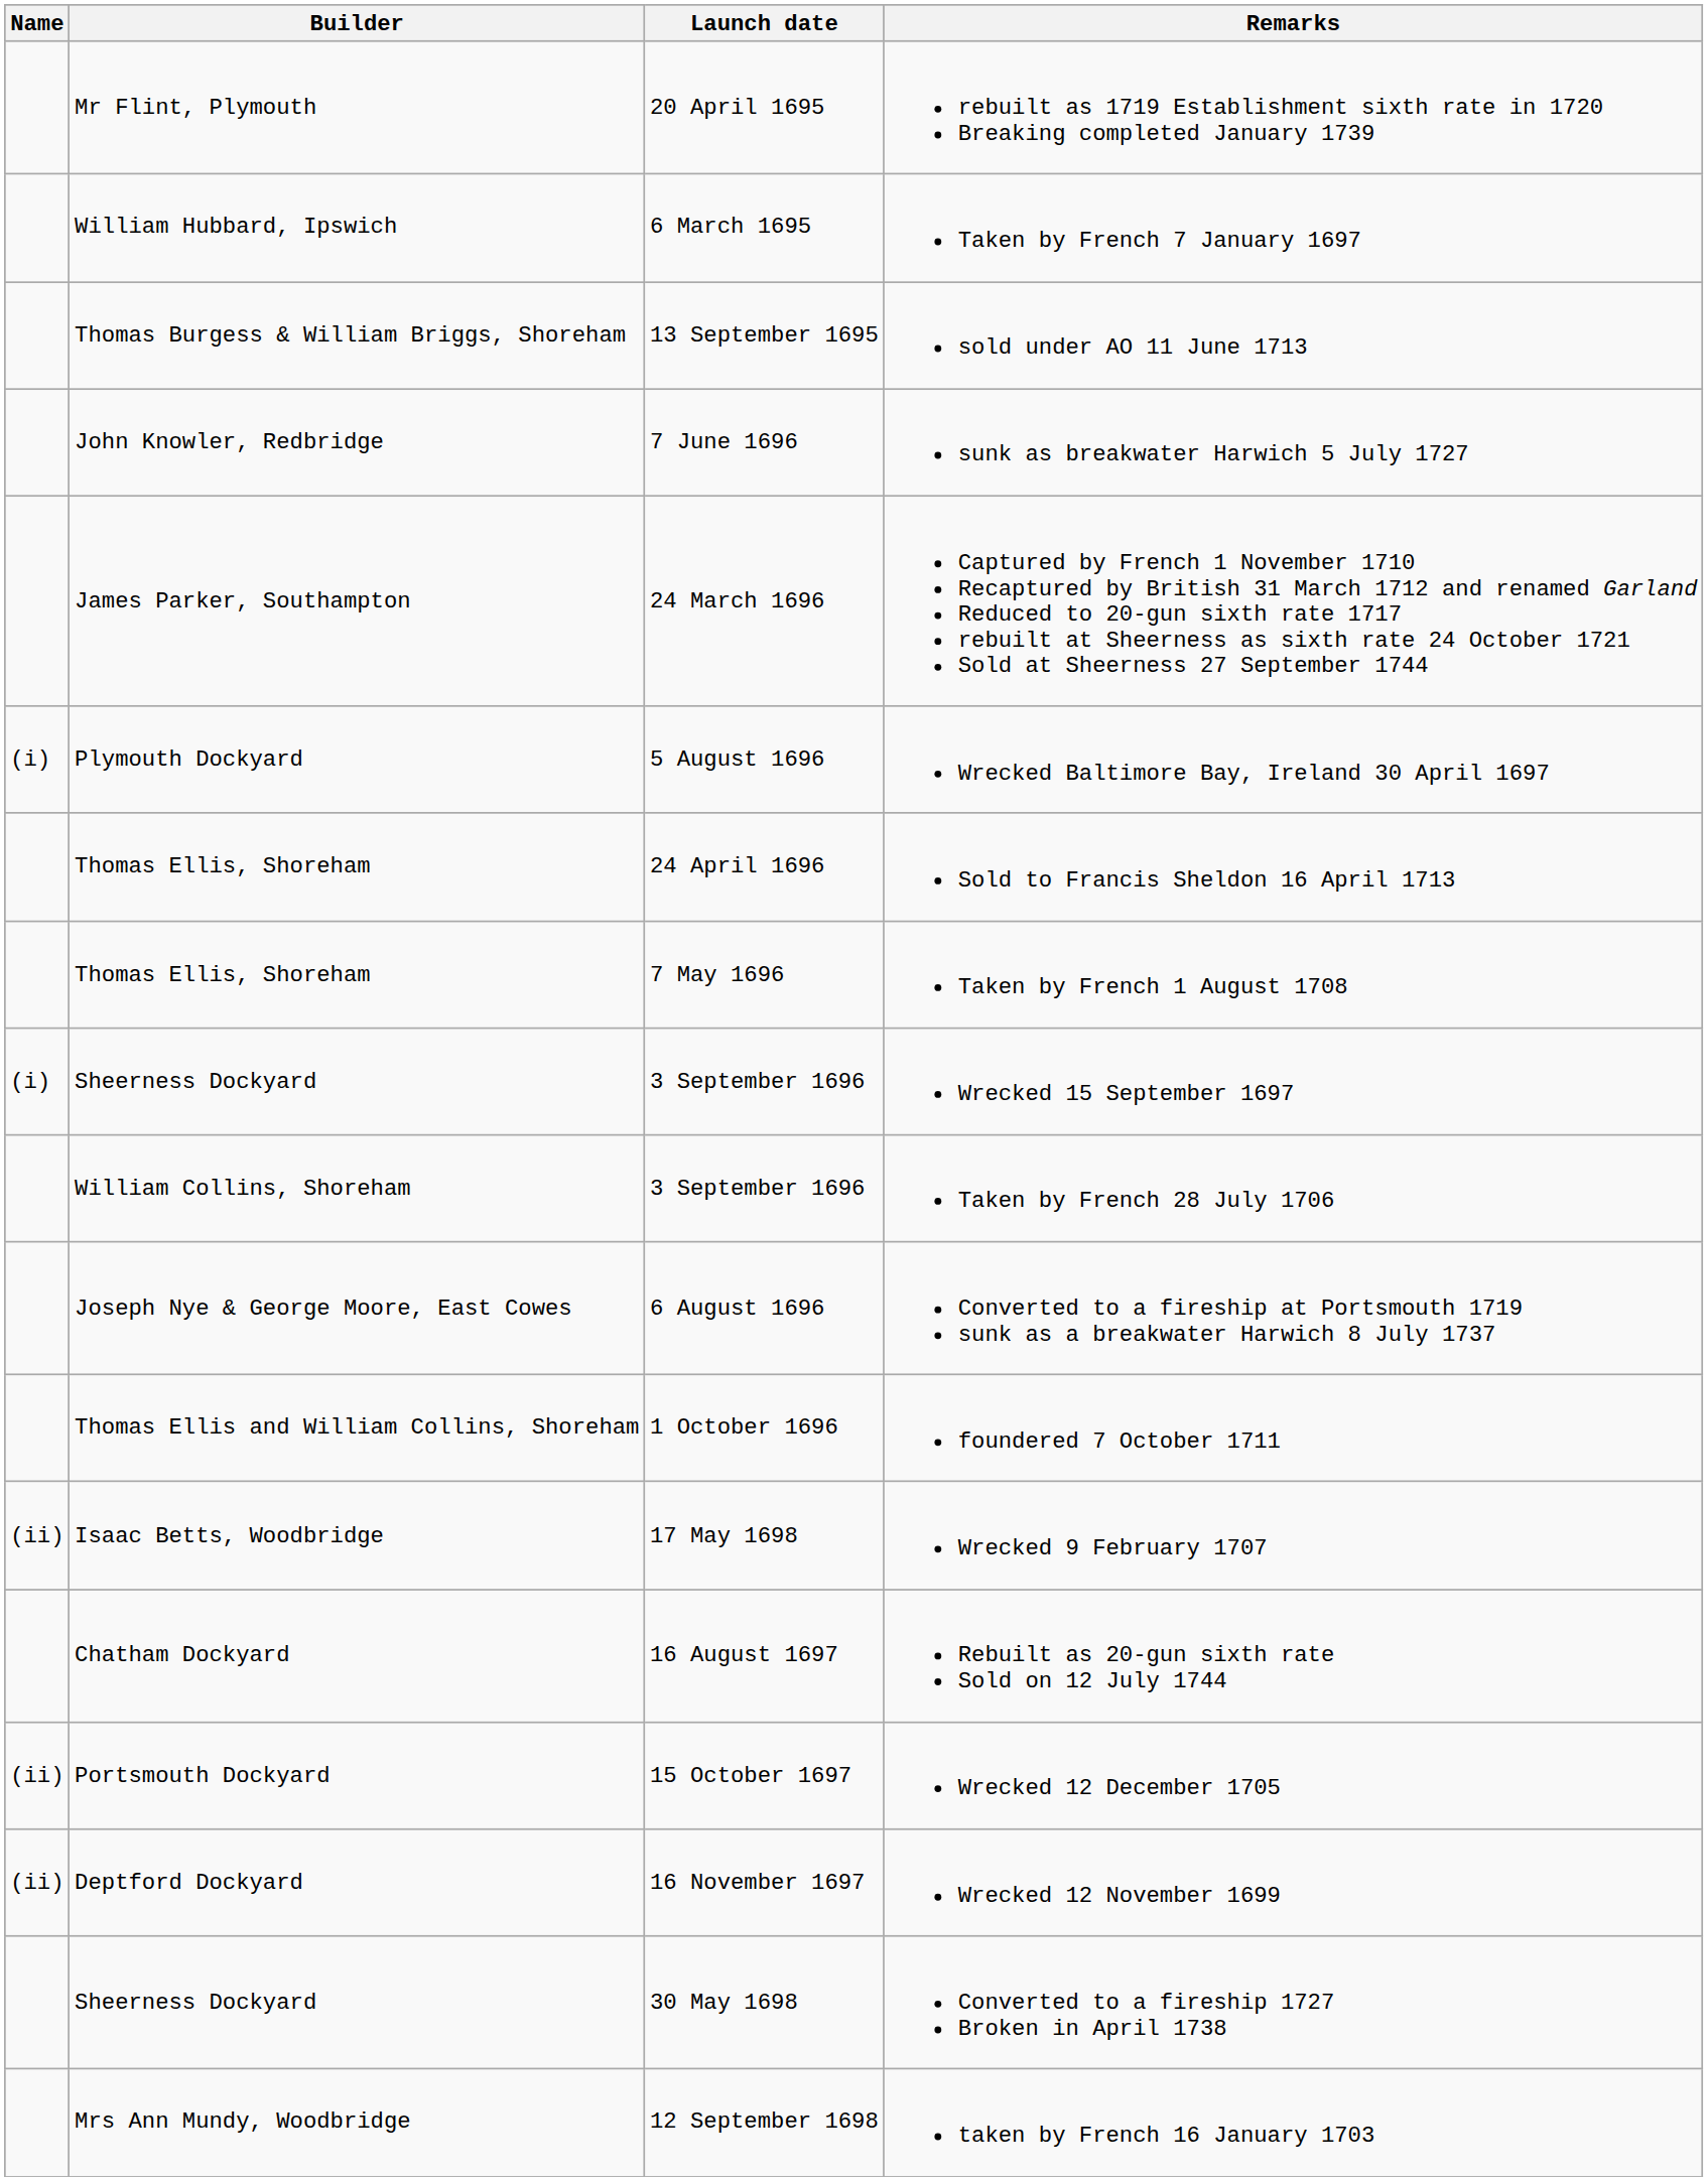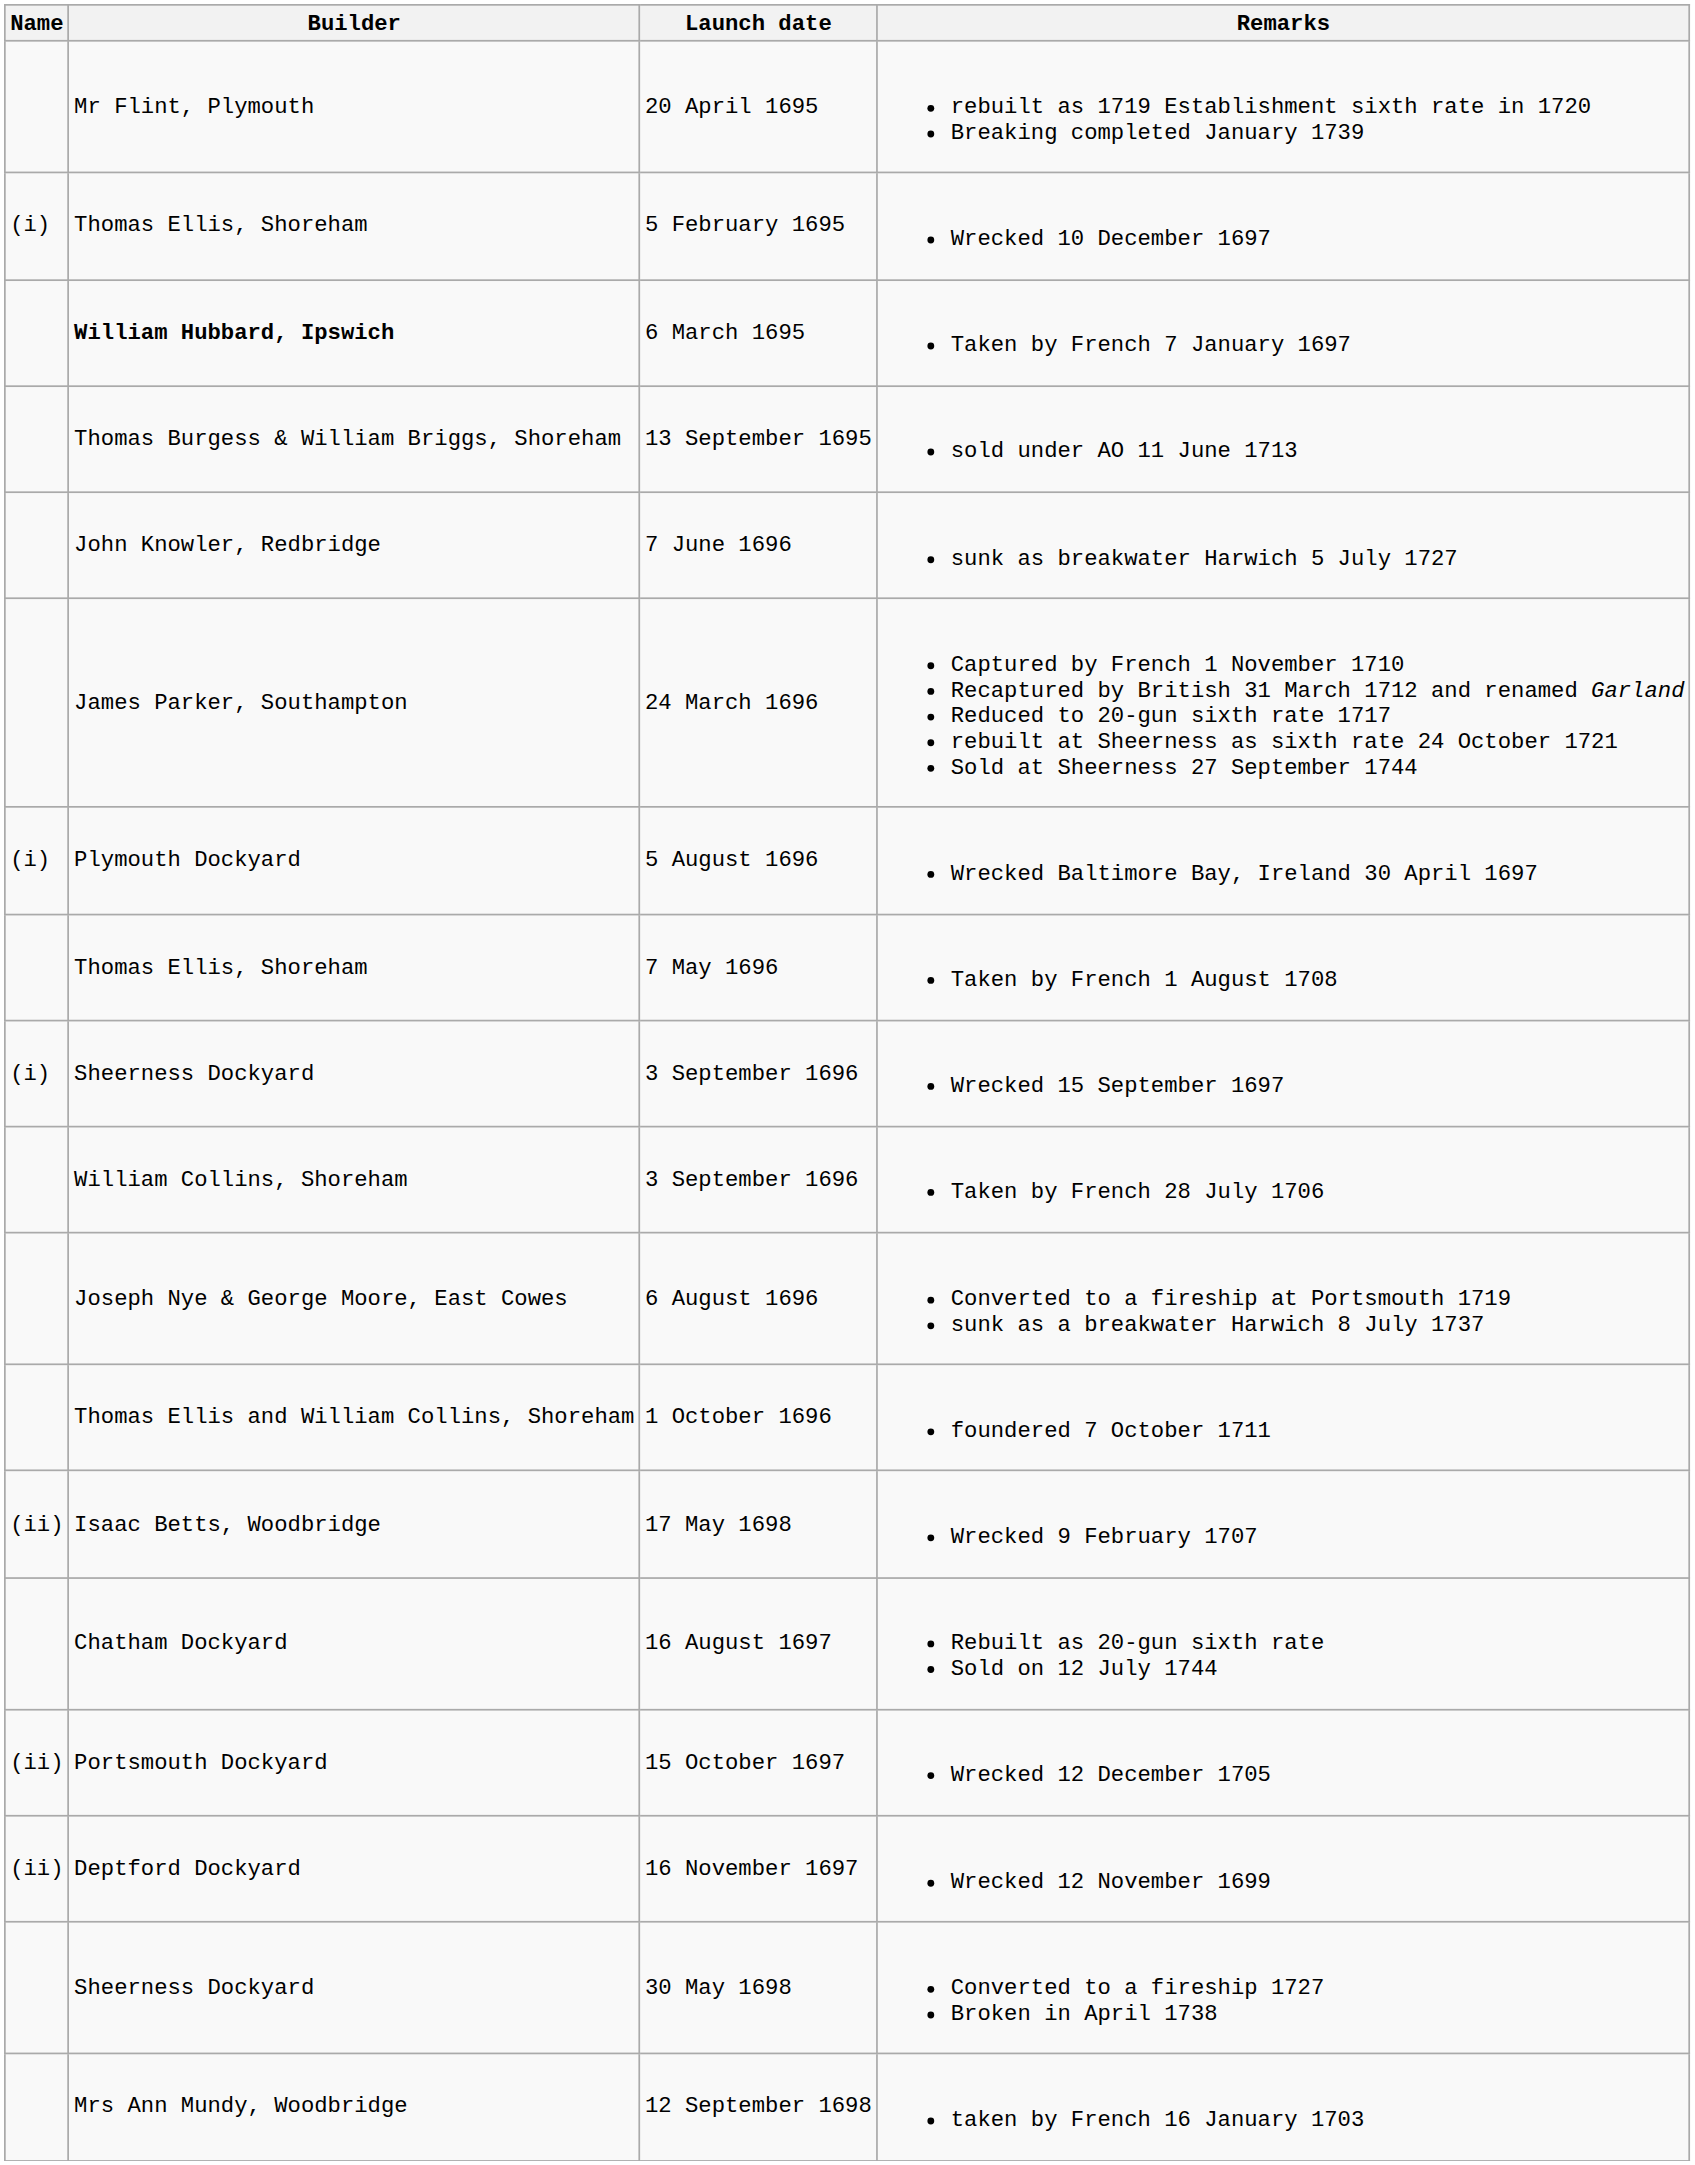 <table class="wikitable">
 <tr>
 <th>Name</th>
 <th>Builder</th>
 <th>Launch date</th>
 <th>Remarks</th>
 </tr>
 <tr>
 <td></td>
 <td>Mr Flint, Plymouth</td>
 <td>20 April 1695</td>
 <td><br><ul><li>rebuilt as 1719 Establishment sixth rate in 1720</li><li>Breaking completed January 1739</li></ul></td>
 </tr>
 <tr>
+<td> (i)</td>
+<td>Thomas Ellis, Shoreham</td>
+<td>5 February 1695</td>
+<td><br><ul><li>Wrecked 10 December 1697</li></ul></td>
+</tr>
+<tr>
 <td></td>
-<td>William Hubbard, Ipswich</td>
+<td><strong>William Hubbard, Ipswich</strong></td>
 <td>6 March 1695</td>
 <td><br><ul><li>Taken by French 7 January 1697</li></ul></td>
 </tr>
 <tr>
 <td></td>
 <td>Thomas Burgess & William Briggs, Shoreham</td>
 <td>13 September 1695</td>
 <td><br><ul><li>sold under AO 11 June 1713</li></ul></td>
 </tr>
 <tr>
 <td></td>
 <td>John Knowler, Redbridge</td>
 <td>7 June 1696</td>
 <td><br><ul><li>sunk as breakwater Harwich 5 July 1727</li></ul></td>
 </tr>
 <tr>
 <td></td>
 <td>James Parker, Southampton</td>
 <td>24 March 1696</td>
 <td><br><ul><li>Captured by French 1 November 1710</li><li>Recaptured by British 31 March 1712 and renamed <em>Garland</em></li><li>Reduced to 20-gun sixth rate 1717</li><li>rebuilt at Sheerness as sixth rate 24 October 1721</li><li>Sold at Sheerness 27 September 1744</li></ul></td>
 </tr>
 <tr>
 <td> (i)</td>
 <td>Plymouth Dockyard</td>
 <td>5 August 1696</td>
 <td><br><ul><li>Wrecked Baltimore Bay, Ireland 30 April 1697</li></ul></td>
-</tr>
-<tr>
-<td></td>
-<td>Thomas Ellis, Shoreham</td>
-<td>24 April 1696</td>
-<td><br><ul><li>Sold to Francis Sheldon 16 April 1713</li></ul></td>
 </tr>
 <tr>
 <td></td>
 <td>Thomas Ellis, Shoreham</td>
 <td>7 May 1696</td>
 <td><br><ul><li>Taken by French 1 August 1708</li></ul></td>
 </tr>
 <tr>
 <td> (i)</td>
 <td>Sheerness Dockyard</td>
 <td>3 September 1696</td>
 <td><br><ul><li>Wrecked 15 September 1697</li></ul></td>
 </tr>
 <tr>
 <td></td>
 <td>William Collins, Shoreham</td>
 <td>3 September 1696</td>
 <td><br><ul><li>Taken by French 28 July 1706</li></ul></td>
 </tr>
 <tr>
 <td></td>
 <td>Joseph Nye & George Moore, East Cowes</td>
 <td>6 August 1696</td>
 <td><br><ul><li>Converted to a fireship at Portsmouth 1719</li><li>sunk as a breakwater Harwich 8 July 1737</li></ul></td>
 </tr>
 <tr>
 <td></td>
 <td>Thomas Ellis and William Collins, Shoreham</td>
 <td>1 October 1696</td>
 <td><br><ul><li>foundered 7 October 1711</li></ul></td>
 </tr>
 <tr>
 <td> (ii)</td>
 <td>Isaac Betts, Woodbridge</td>
 <td>17 May 1698</td>
 <td><br><ul><li>Wrecked 9 February 1707</li></ul></td>
 </tr>
 <tr>
 <td></td>
 <td>Chatham Dockyard</td>
 <td>16 August 1697</td>
 <td><br><ul><li>Rebuilt as 20-gun sixth rate</li><li>Sold on 12 July 1744</li></ul></td>
 </tr>
 <tr>
 <td> (ii)</td>
 <td>Portsmouth Dockyard</td>
 <td>15 October 1697</td>
 <td><br><ul><li>Wrecked 12 December 1705</li></ul></td>
 </tr>
 <tr>
 <td> (ii)</td>
 <td>Deptford Dockyard</td>
 <td>16 November 1697</td>
 <td><br><ul><li>Wrecked 12 November 1699</li></ul></td>
 </tr>
 <tr>
 <td></td>
 <td>Sheerness Dockyard</td>
 <td>30 May 1698</td>
 <td><br><ul><li>Converted to a fireship 1727</li><li>Broken in April 1738</li></ul></td>
 </tr>
 <tr>
 <td></td>
 <td>Mrs Ann Mundy, Woodbridge</td>
 <td>12 September 1698</td>
 <td><br><ul><li>taken by French 16 January 1703</li></ul></td>
 </tr>
 <tr>
 </tr>
 </table>
